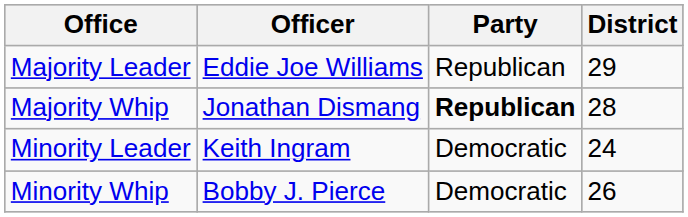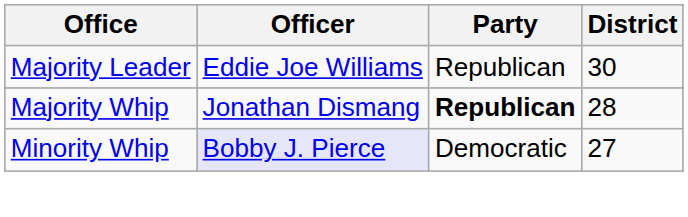 <table class="wikitable">
 <tr>
 <th>Office</th>
 <th>Officer</th>
 <th>Party</th>
 <th>District</th>
 </tr>
 <tr>
 <td><a href='#'>Majority Leader</a></td>
 <td><a href='#'>Eddie Joe Williams</a></td>
 <td>Republican</td>
-<td>29</td>
+<td>30</td>
 </tr>
 <tr>
 <td><a href='#'>Majority Whip</a></td>
 <td><a href='#'>Jonathan Dismang</a></td>
 <td><strong>Republican</strong></td>
 <td>28</td>
 </tr>
 <tr>
-<td><a href='#'>Minority Leader</a></td>
-<td><a href='#'>Keith Ingram</a></td>
+<td><a href='#'>Minority Whip</a></td>
+<td style="background: lavender;"><a href='#'>Bobby J. Pierce</a></td>
 <td>Democratic</td>
-<td>24</td>
-</tr>
-<tr>
-<td><a href='#'>Minority Whip</a></td>
-<td><a href='#'>Bobby J. Pierce</a></td>
-<td>Democratic</td>
-<td>26</td>
+<td>27</td>
 </tr>
 </table>
